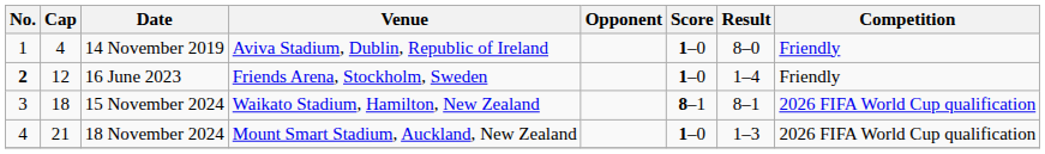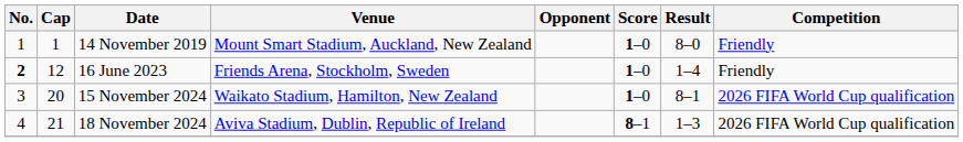 <table class="wikitable">
 <tr>
 <th>No.</th>
 <th>Cap</th>
 <th>Date</th>
 <th>Venue</th>
 <th>Opponent</th>
 <th>Score</th>
 <th>Result</th>
 <th>Competition</th>
 </tr>
 <tr>
 <td align=center>1</td>
-<td align=center>4</td>
+<td align=center>1</td>
 <td>14 November 2019</td>
-<td><a href='#'>Aviva Stadium</a>, <a href='#'>Dublin</a>, <a href='#'>Republic of Ireland</a></td>
+<td><a href='#'>Mount Smart Stadium</a>, <a href='#'>Auckland</a>, New Zealand</td>
 <td></td>
 <td align=center><strong>1</strong>–0</td>
 <td align=center>8–0</td>
 <td><a href='#'>Friendly</a></td>
 </tr>
 <tr>
 <td align=center><strong>2</strong></td>
 <td align=center>12</td>
 <td>16 June 2023</td>
 <td><a href='#'>Friends Arena</a>, <a href='#'>Stockholm</a>, <a href='#'>Sweden</a></td>
 <td></td>
 <td align=center><strong>1</strong>–0</td>
 <td align=center>1–4</td>
 <td>Friendly</td>
 </tr>
 <tr>
 <td align=center>3</td>
-<td align=center>18</td>
+<td align=center>20</td>
 <td>15 November 2024</td>
 <td><a href='#'>Waikato Stadium</a>, <a href='#'>Hamilton</a>, <a href='#'>New Zealand</a></td>
 <td></td>
-<td align=center><strong>8</strong>–1</td>
+<td align=center><strong>1</strong>–0</td>
 <td align=center>8–1</td>
 <td><a href='#'>2026 FIFA World Cup qualification</a></td>
 </tr>
 <tr>
 <td align=center>4</td>
 <td align=center>21</td>
 <td>18 November 2024</td>
-<td><a href='#'>Mount Smart Stadium</a>, <a href='#'>Auckland</a>, New Zealand</td>
+<td><a href='#'>Aviva Stadium</a>, <a href='#'>Dublin</a>, <a href='#'>Republic of Ireland</a></td>
 <td></td>
-<td align=center><strong>1</strong>–0</td>
+<td align=center><strong>8</strong>–1</td>
 <td align=center>1–3</td>
 <td>2026 FIFA World Cup qualification</td>
 </tr>
 <tr>
 </tr>
 </table>
